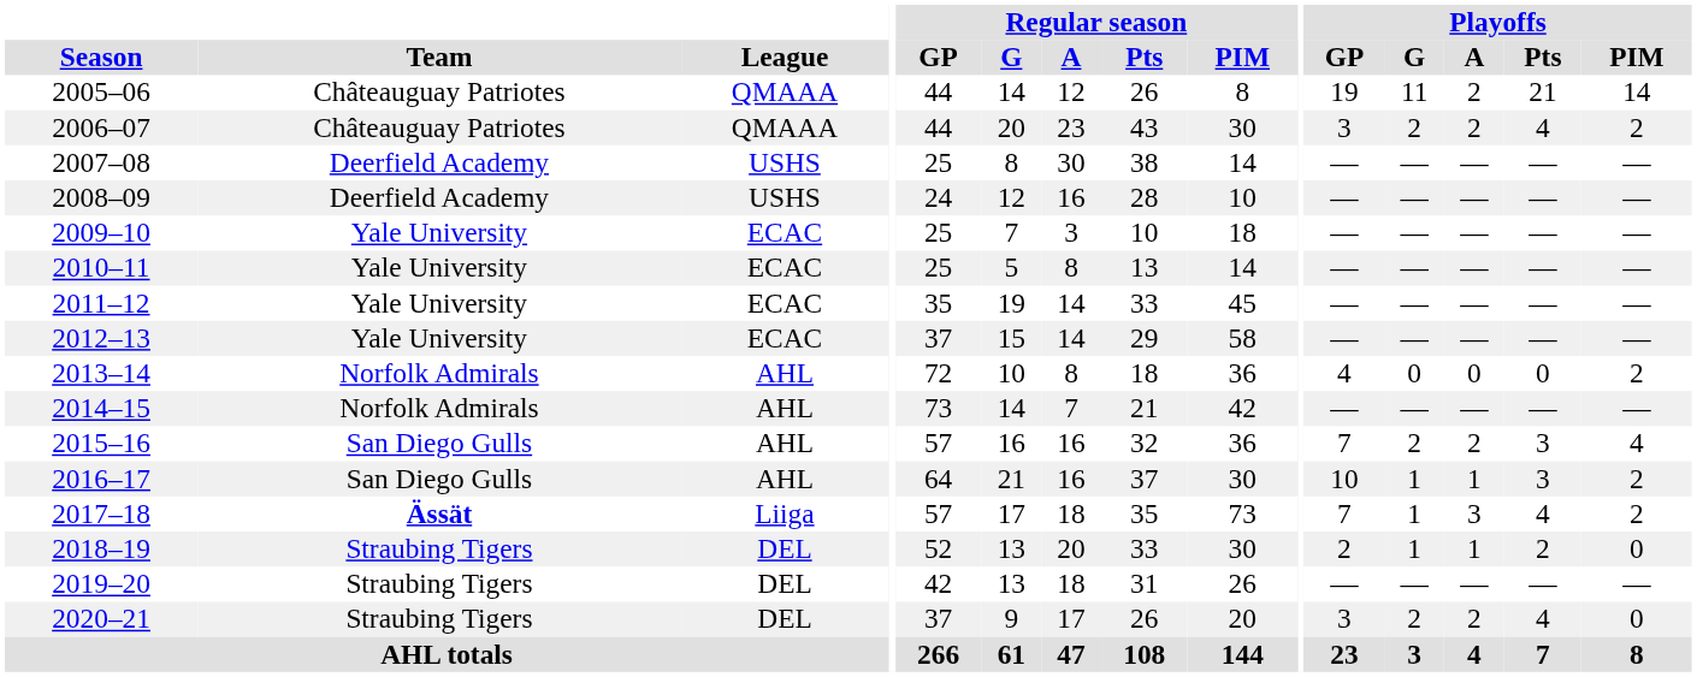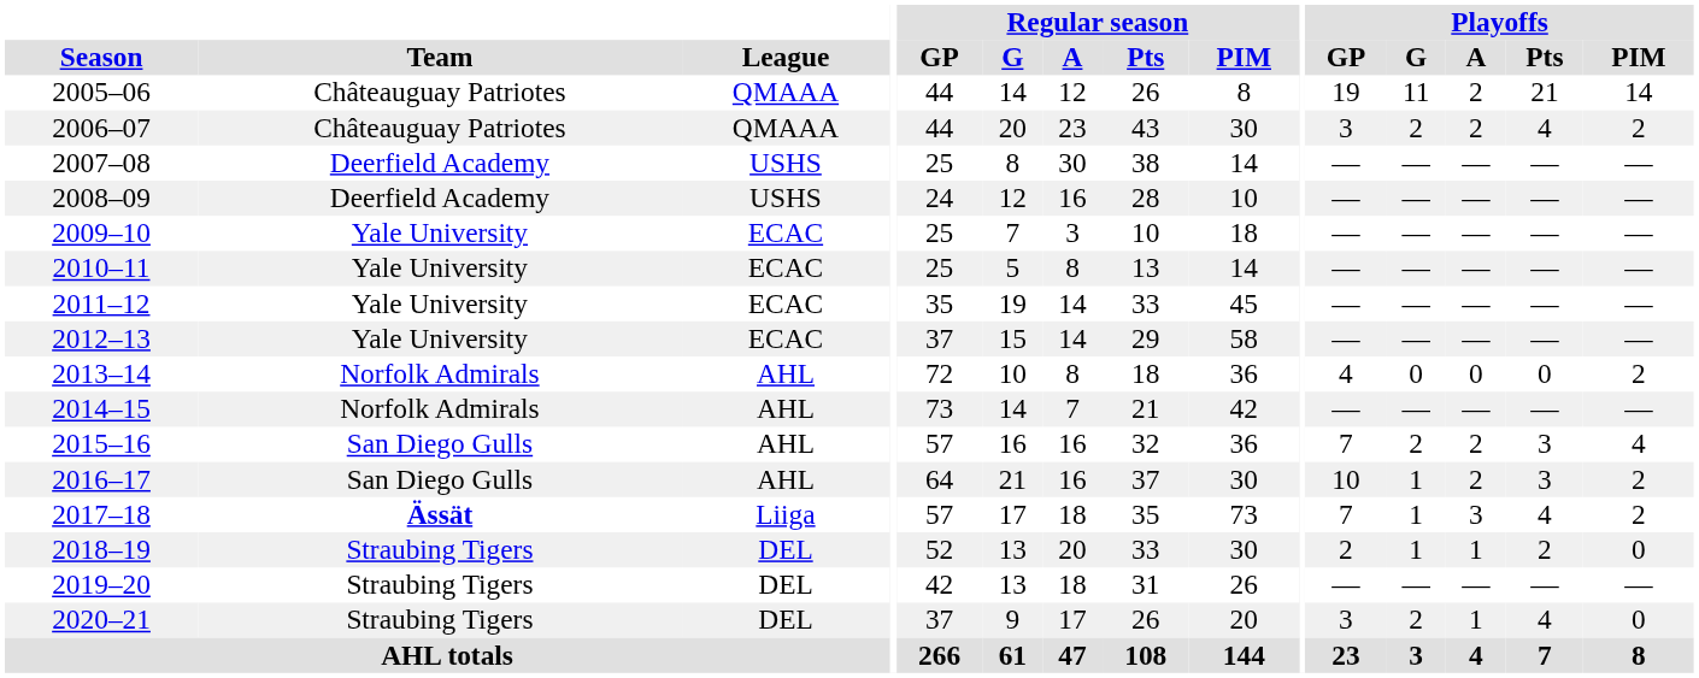 <table border="0" cellpadding="1" cellspacing="0" style="text-align:center; width:60em">
 <tr bgcolor="#e0e0e0">
 <th colspan="3" bgcolor="#ffffff"></th>
 <th rowspan="99" bgcolor="#ffffff"></th>
 <th colspan="5"><a href='#'>Regular season</a></th>
 <th rowspan="99" bgcolor="#ffffff"></th>
 <th colspan="5"><a href='#'>Playoffs</a></th>
 </tr>
 <tr bgcolor="#e0e0e0">
 <th><a href='#'>Season</a></th>
 <th>Team</th>
 <th>League</th>
 <th>GP</th>
 <th><a href='#'>G</a></th>
 <th><a href='#'>A</a></th>
 <th><a href='#'>Pts</a></th>
 <th><a href='#'>PIM</a></th>
 <th>GP</th>
 <th>G</th>
 <th>A</th>
 <th>Pts</th>
 <th>PIM</th>
 </tr>
 <tr>
 <td>2005–06</td>
 <td>Châteauguay Patriotes</td>
 <td><a href='#'>QMAAA</a></td>
 <td>44</td>
 <td>14</td>
 <td>12</td>
 <td>26</td>
 <td>8</td>
 <td>19</td>
 <td>11</td>
 <td>2</td>
 <td>21</td>
 <td>14</td>
 </tr>
 <tr bgcolor="#f0f0f0">
 <td>2006–07</td>
 <td>Châteauguay Patriotes</td>
 <td>QMAAA</td>
 <td>44</td>
 <td>20</td>
 <td>23</td>
 <td>43</td>
 <td>30</td>
 <td>3</td>
 <td>2</td>
 <td>2</td>
 <td>4</td>
 <td>2</td>
 </tr>
 <tr>
 <td>2007–08</td>
 <td><a href='#'>Deerfield Academy</a></td>
 <td><a href='#'>USHS</a></td>
 <td>25</td>
 <td>8</td>
 <td>30</td>
 <td>38</td>
 <td>14</td>
 <td>—</td>
 <td>—</td>
 <td>—</td>
 <td>—</td>
 <td>—</td>
 </tr>
 <tr bgcolor="#f0f0f0">
 <td>2008–09</td>
 <td>Deerfield Academy</td>
 <td>USHS</td>
 <td>24</td>
 <td>12</td>
 <td>16</td>
 <td>28</td>
 <td>10</td>
 <td>—</td>
 <td>—</td>
 <td>—</td>
 <td>—</td>
 <td>—</td>
 </tr>
 <tr>
 <td><a href='#'>2009–10</a></td>
 <td><a href='#'>Yale University</a></td>
 <td><a href='#'>ECAC</a></td>
 <td>25</td>
 <td>7</td>
 <td>3</td>
 <td>10</td>
 <td>18</td>
 <td>—</td>
 <td>—</td>
 <td>—</td>
 <td>—</td>
 <td>—</td>
 </tr>
 <tr bgcolor="#f0f0f0">
 <td><a href='#'>2010–11</a></td>
 <td>Yale University</td>
 <td>ECAC</td>
 <td>25</td>
 <td>5</td>
 <td>8</td>
 <td>13</td>
 <td>14</td>
 <td>—</td>
 <td>—</td>
 <td>—</td>
 <td>—</td>
 <td>—</td>
 </tr>
 <tr>
 <td><a href='#'>2011–12</a></td>
 <td>Yale University</td>
 <td>ECAC</td>
 <td>35</td>
 <td>19</td>
 <td>14</td>
 <td>33</td>
 <td>45</td>
 <td>—</td>
 <td>—</td>
 <td>—</td>
 <td>—</td>
 <td>—</td>
 </tr>
 <tr bgcolor="#f0f0f0">
 <td><a href='#'>2012–13</a></td>
 <td>Yale University</td>
 <td>ECAC</td>
 <td>37</td>
 <td>15</td>
 <td>14</td>
 <td>29</td>
 <td>58</td>
 <td>—</td>
 <td>—</td>
 <td>—</td>
 <td>—</td>
 <td>—</td>
 </tr>
 <tr>
 <td><a href='#'>2013–14</a></td>
 <td><a href='#'>Norfolk Admirals</a></td>
 <td><a href='#'>AHL</a></td>
 <td>72</td>
 <td>10</td>
 <td>8</td>
 <td>18</td>
 <td>36</td>
 <td>4</td>
 <td>0</td>
 <td>0</td>
 <td>0</td>
 <td>2</td>
 </tr>
 <tr bgcolor="#f0f0f0">
 <td><a href='#'>2014–15</a></td>
 <td>Norfolk Admirals</td>
 <td>AHL</td>
 <td>73</td>
 <td>14</td>
 <td>7</td>
 <td>21</td>
 <td>42</td>
 <td>—</td>
 <td>—</td>
 <td>—</td>
 <td>—</td>
 <td>—</td>
 </tr>
 <tr>
 <td><a href='#'>2015–16</a></td>
 <td><a href='#'>San Diego Gulls</a></td>
 <td>AHL</td>
 <td>57</td>
 <td>16</td>
 <td>16</td>
 <td>32</td>
 <td>36</td>
 <td>7</td>
 <td>2</td>
 <td>2</td>
 <td>3</td>
 <td>4</td>
 </tr>
 <tr bgcolor="#f0f0f0">
 <td><a href='#'>2016–17</a></td>
 <td>San Diego Gulls</td>
 <td>AHL</td>
 <td>64</td>
 <td>21</td>
 <td>16</td>
 <td>37</td>
 <td>30</td>
 <td>10</td>
 <td>1</td>
-<td>1</td>
+<td>2</td>
 <td>3</td>
 <td>2</td>
 </tr>
 <tr>
 <td><a href='#'>2017–18</a></td>
 <td><strong><a href='#'>Ässät</a></strong></td>
 <td><a href='#'>Liiga</a></td>
 <td>57</td>
 <td>17</td>
 <td>18</td>
 <td>35</td>
 <td>73</td>
 <td>7</td>
 <td>1</td>
 <td>3</td>
 <td>4</td>
 <td>2</td>
 </tr>
 <tr bgcolor="#f0f0f0">
 <td><a href='#'>2018–19</a></td>
 <td><a href='#'>Straubing Tigers</a></td>
 <td><a href='#'>DEL</a></td>
 <td>52</td>
 <td>13</td>
 <td>20</td>
 <td>33</td>
 <td>30</td>
 <td>2</td>
 <td>1</td>
 <td>1</td>
 <td>2</td>
 <td>0</td>
 </tr>
 <tr>
 <td><a href='#'>2019–20</a></td>
 <td>Straubing Tigers</td>
 <td>DEL</td>
 <td>42</td>
 <td>13</td>
 <td>18</td>
 <td>31</td>
 <td>26</td>
 <td>—</td>
 <td>—</td>
 <td>—</td>
 <td>—</td>
 <td>—</td>
 </tr>
 <tr bgcolor="#f0f0f0">
 <td><a href='#'>2020–21</a></td>
 <td>Straubing Tigers</td>
 <td>DEL</td>
 <td>37</td>
 <td>9</td>
 <td>17</td>
 <td>26</td>
 <td>20</td>
 <td>3</td>
 <td>2</td>
-<td>2</td>
+<td>1</td>
 <td>4</td>
 <td>0</td>
 </tr>
 <tr bgcolor="#e0e0e0">
 <th colspan="3">AHL totals</th>
 <th>266</th>
 <th>61</th>
 <th>47</th>
 <th>108</th>
 <th>144</th>
 <th>23</th>
 <th>3</th>
 <th>4</th>
 <th>7</th>
 <th>8</th>
 </tr>
 </table>
